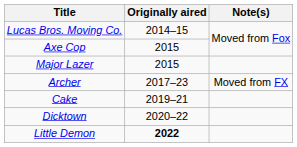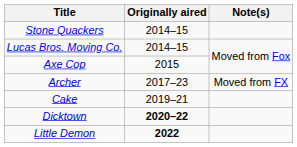 <table class="wikitable sortable plainrowheaders table" style="text-align:center;">
 <tr>
 <th scope="col">Title</th>
 <th scope="col">Originally aired</th>
 <th scope="col">Note(s)</th>
+</tr>
+<tr>
+<td><em><a href='#'>Stone Quackers</a></em></td>
+<td>2014–15</td>
+<td></td>
 </tr>
 <tr>
 <td><em><a href='#'>Lucas Bros. Moving Co.</a></em></td>
 <td>2014–15</td>
 <td rowspan="2">Moved from <a href='#'>Fox</a></td>
 </tr>
 <tr>
 <td><em><a href='#'>Axe Cop</a></em></td>
 <td>2015</td>
-</tr>
-<tr>
-<td><em><a href='#'>Major Lazer</a></em></td>
-<td>2015</td>
-<td></td>
 </tr>
 <tr>
 <td><em><a href='#'>Archer</a></em></td>
 <td>2017–23</td>
 <td>Moved from <a href='#'>FX</a></td>
 </tr>
 <tr>
 <td><em><a href='#'>Cake</a></em></td>
 <td>2019–21</td>
 <td></td>
 </tr>
 <tr>
 <td><em><a href='#'>Dicktown</a></em></td>
-<td>2020–22</td>
+<td><strong>2020–22</strong></td>
 <td></td>
 </tr>
 <tr>
 <td><em><a href='#'>Little Demon</a></em></td>
 <td><strong>2022</strong></td>
 <td></td>
 </tr>
 </table>
